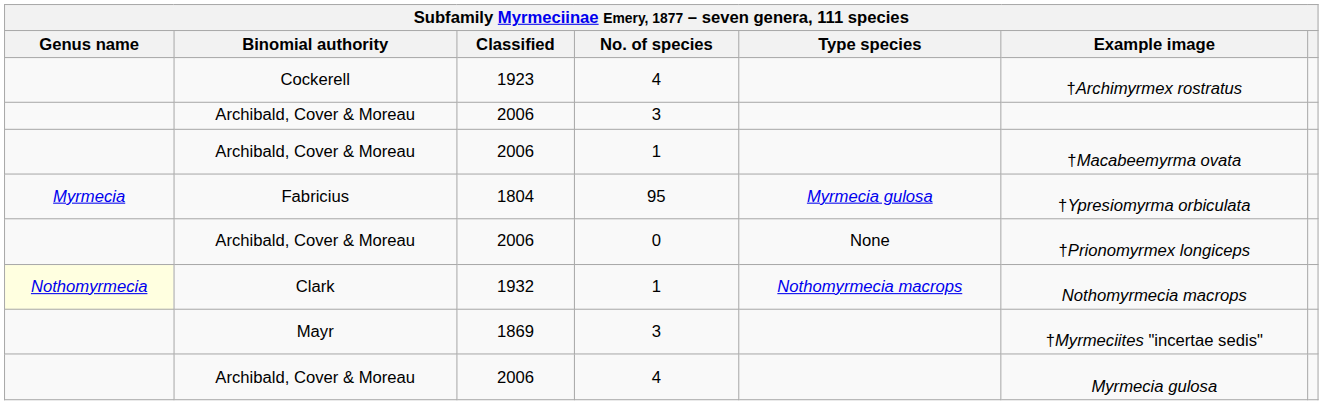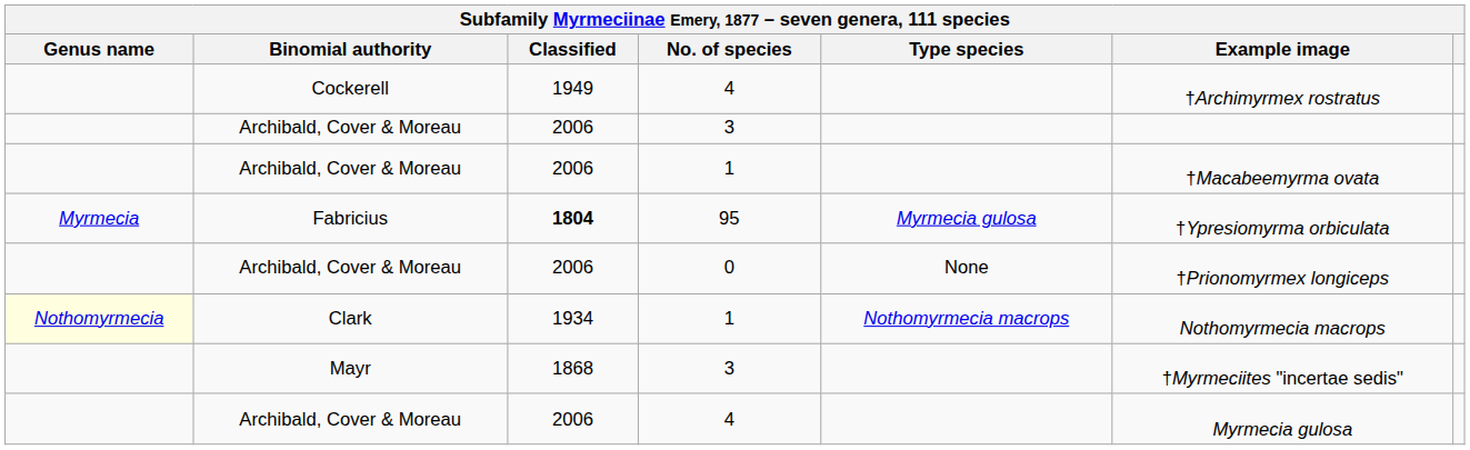 <table class="wikitable sortable" style="width:100%;text-align:center">
 <tr>
 <th colspan="100%" align="center" bgcolor=#d3d3a4>Subfamily <a href='#'>Myrmeciinae</a> <small>Emery, 1877</small> – seven genera, 111 species</th>
 </tr>
 <tr>
 <th>Genus name</th>
 <th>Binomial authority</th>
 <th>Classified</th>
 <th>No. of species</th>
 <th>Type species</th>
 <th class="unsortable">Example image</th>
 <th class="unsortable"></th>
 </tr>
 <tr>
 <td></td>
 <td>Cockerell</td>
-<td>1923</td>
+<td>1949</td>
 <td>4</td>
 <td></td>
 <td><br>†<em>Archimyrmex rostratus</em></td>
 <td></td>
 </tr>
 <tr>
 <td></td>
 <td>Archibald, Cover & Moreau</td>
 <td>2006</td>
 <td>3</td>
 <td></td>
 <td></td>
 <td></td>
 </tr>
 <tr>
 <td></td>
 <td>Archibald, Cover & Moreau</td>
 <td>2006</td>
 <td>1</td>
 <td></td>
 <td><br>†<em>Macabeemyrma ovata</em></td>
 <td></td>
 </tr>
 <tr>
 <td><em><a href='#'>Myrmecia</a></em></td>
 <td>Fabricius</td>
-<td>1804</td>
+<td><strong>1804</strong></td>
 <td>95</td>
 <td><em><a href='#'>Myrmecia gulosa</a></em></td>
 <td><br>†<em>Ypresiomyrma orbiculata</em></td>
 <td></td>
 </tr>
 <tr>
 <td></td>
 <td>Archibald, Cover & Moreau</td>
 <td>2006</td>
 <td>0</td>
 <td>None</td>
 <td><br>†<em>Prionomyrmex longiceps</em></td>
 <td></td>
 </tr>
 <tr>
 <td style="background: lightyellow;"><em><a href='#'>Nothomyrmecia</a></em></td>
 <td>Clark</td>
-<td>1932</td>
+<td>1934</td>
 <td>1</td>
 <td><em><a href='#'>Nothomyrmecia macrops</a></em></td>
 <td><br><em>Nothomyrmecia macrops</em></td>
 <td></td>
 </tr>
 <tr>
 <td></td>
 <td>Mayr</td>
-<td>1869</td>
+<td>1868</td>
 <td>3</td>
 <td></td>
 <td><br>†<em>Myrmeciites</em> "incertae sedis"</td>
 <td></td>
 </tr>
 <tr>
 <td></td>
 <td>Archibald, Cover & Moreau</td>
 <td>2006</td>
 <td>4</td>
 <td></td>
 <td><br><em>Myrmecia gulosa</em></td>
 <td></td>
 </tr>
 </table>
